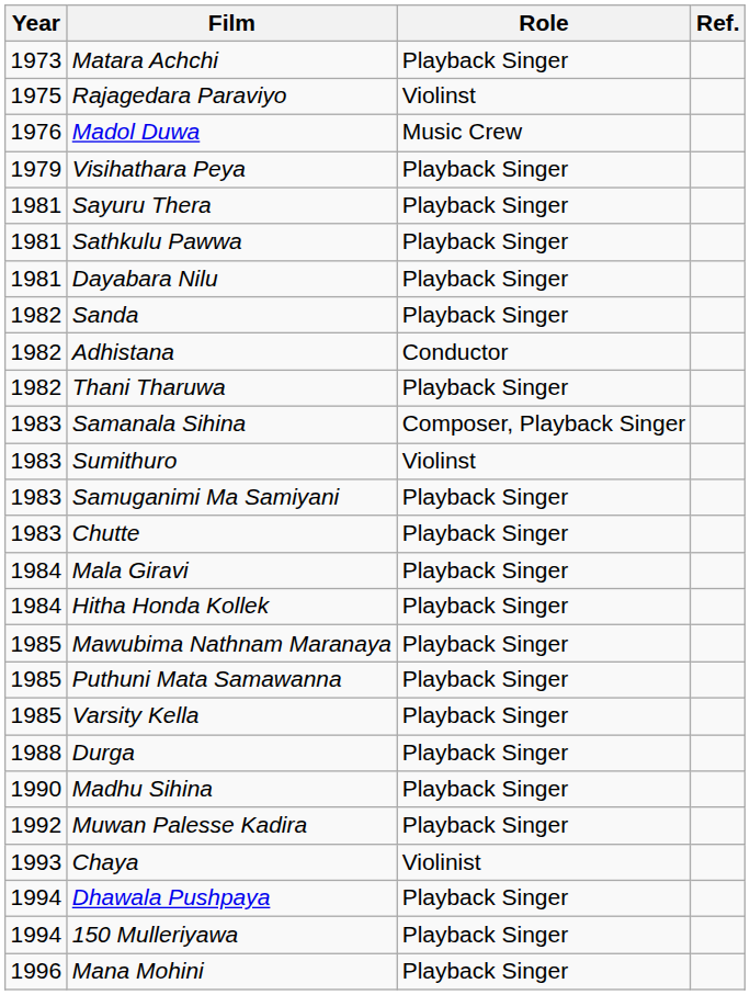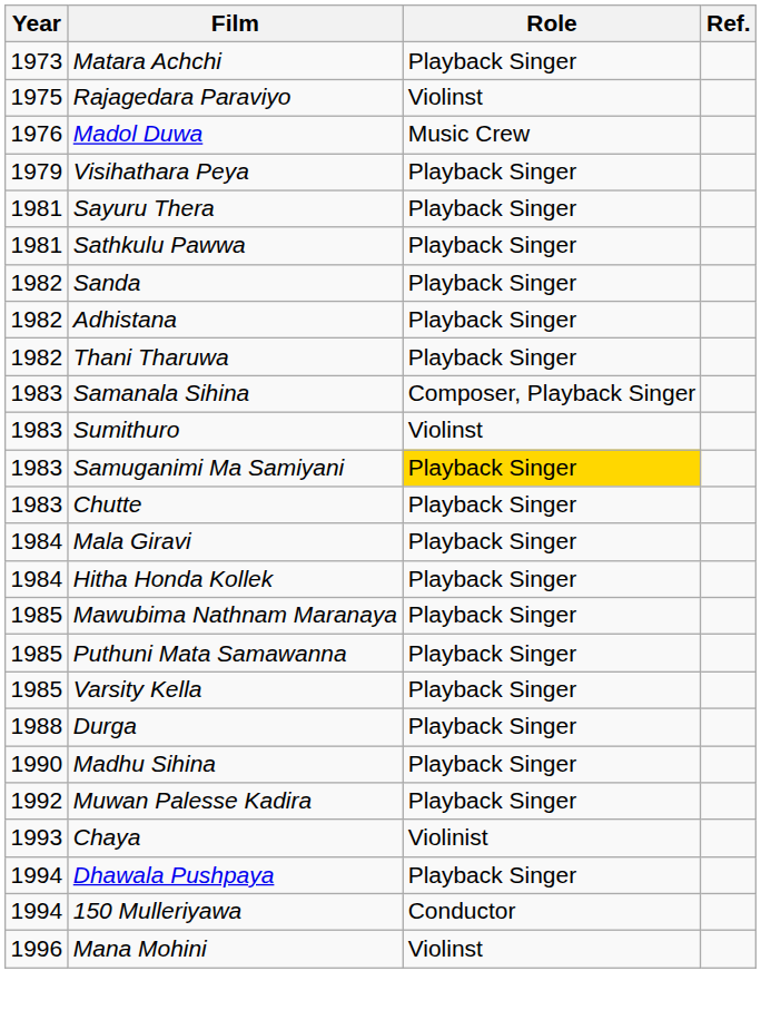 <table class="wikitable">
 <tr>
 <th>Year</th>
 <th>Film</th>
 <th>Role</th>
 <th>Ref.</th>
 </tr>
 <tr>
 <td>1973</td>
 <td><em>Matara Achchi</em></td>
 <td>Playback Singer</td>
 <td></td>
 </tr>
 <tr>
 <td>1975</td>
 <td><em>Rajagedara Paraviyo</em></td>
 <td>Violinst</td>
 <td></td>
 </tr>
 <tr>
 <td>1976</td>
 <td><em><a href='#'>Madol Duwa</a></em></td>
 <td>Music Crew</td>
 <td></td>
 </tr>
 <tr>
 <td>1979</td>
 <td><em>Visihathara Peya</em></td>
 <td>Playback Singer</td>
 <td></td>
 </tr>
 <tr>
 <td>1981</td>
 <td><em>Sayuru Thera</em></td>
 <td>Playback Singer</td>
 <td></td>
 </tr>
 <tr>
 <td>1981</td>
 <td><em>Sathkulu Pawwa</em></td>
 <td>Playback Singer</td>
 <td></td>
 </tr>
 <tr>
-<td>1981</td>
-<td><em>Dayabara Nilu</em></td>
-<td>Playback Singer</td>
-<td></td>
-</tr>
-<tr>
 <td>1982</td>
 <td><em>Sanda</em></td>
 <td>Playback Singer</td>
 <td></td>
 </tr>
 <tr>
 <td>1982</td>
 <td><em>Adhistana</em></td>
-<td>Conductor</td>
+<td>Playback Singer</td>
 <td></td>
 </tr>
 <tr>
 <td>1982</td>
 <td><em>Thani Tharuwa</em></td>
 <td>Playback Singer</td>
 <td></td>
 </tr>
 <tr>
 <td>1983</td>
 <td><em>Samanala Sihina</em></td>
 <td>Composer, Playback Singer</td>
 <td></td>
 </tr>
 <tr>
 <td>1983</td>
 <td><em>Sumithuro</em></td>
 <td>Violinst</td>
 <td></td>
 </tr>
 <tr>
 <td>1983</td>
 <td><em>Samuganimi Ma Samiyani</em></td>
-<td>Playback Singer</td>
+<td style="background: gold;">Playback Singer</td>
 <td></td>
 </tr>
 <tr>
 <td>1983</td>
 <td><em>Chutte</em></td>
 <td>Playback Singer</td>
 <td></td>
 </tr>
 <tr>
 <td>1984</td>
 <td><em>Mala Giravi</em></td>
 <td>Playback Singer</td>
 <td></td>
 </tr>
 <tr>
 <td>1984</td>
 <td><em>Hitha Honda Kollek</em></td>
 <td>Playback Singer</td>
 <td></td>
 </tr>
 <tr>
 <td>1985</td>
 <td><em>Mawubima Nathnam Maranaya</em></td>
 <td>Playback Singer</td>
 <td></td>
 </tr>
 <tr>
 <td>1985</td>
 <td><em>Puthuni Mata Samawanna</em></td>
 <td>Playback Singer</td>
 <td></td>
 </tr>
 <tr>
 <td>1985</td>
 <td><em>Varsity Kella</em></td>
 <td>Playback Singer</td>
 <td></td>
 </tr>
 <tr>
 <td>1988</td>
 <td><em>Durga</em></td>
 <td>Playback Singer</td>
 <td></td>
 </tr>
 <tr>
 <td>1990</td>
 <td><em>Madhu Sihina</em></td>
 <td>Playback Singer</td>
 <td></td>
 </tr>
 <tr>
 <td>1992</td>
 <td><em>Muwan Palesse Kadira</em></td>
 <td>Playback Singer</td>
 <td></td>
 </tr>
 <tr>
 <td>1993</td>
 <td><em>Chaya</em></td>
 <td>Violinist</td>
 <td></td>
 </tr>
 <tr>
 <td>1994</td>
 <td><em><a href='#'>Dhawala Pushpaya</a></em></td>
 <td>Playback Singer</td>
 <td></td>
 </tr>
 <tr>
 <td>1994</td>
 <td><em>150 Mulleriyawa</em></td>
-<td>Playback Singer</td>
+<td>Conductor</td>
 <td></td>
 </tr>
 <tr>
 <td>1996</td>
 <td><em>Mana Mohini</em></td>
-<td>Playback Singer</td>
+<td>Violinst</td>
 <td></td>
 </tr>
 </table>
